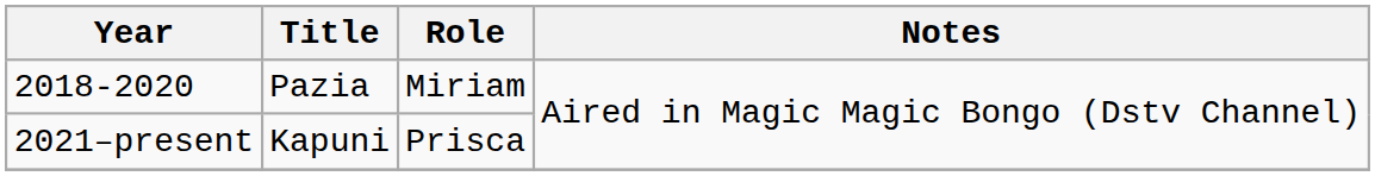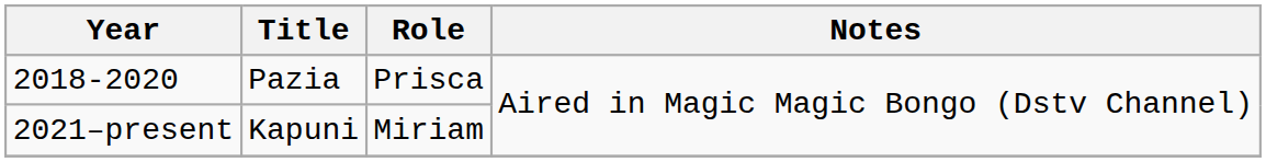 <table class="wikitable plainrowheaders sortable">
 <tr>
 <th scope="col">Year</th>
 <th scope="col">Title</th>
 <th scope="col">Role</th>
 <th scope="col">Notes</th>
 </tr>
 <tr>
 <td>2018-2020</td>
 <td>Pazia</td>
-<td>Miriam</td>
+<td>Prisca</td>
 <td rowspan=2>Aired in Magic Magic Bongo (Dstv Channel)</td>
 </tr>
 <tr>
 <td>2021–present</td>
 <td>Kapuni</td>
-<td>Prisca</td>
+<td>Miriam</td>
 </tr>
 <tr>
 </tr>
 </table>
